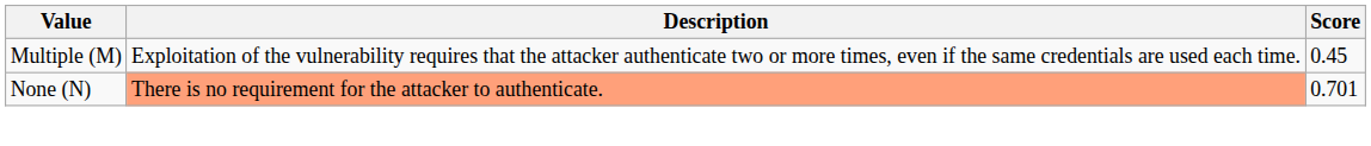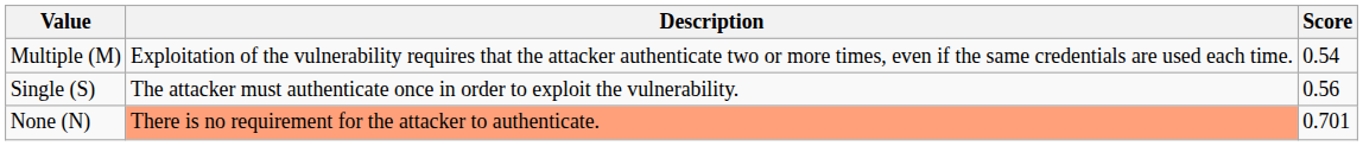 <table class="wikitable">
 <tr>
 <th>Value</th>
 <th>Description</th>
 <th>Score</th>
 </tr>
 <tr>
 <td>Multiple (M)</td>
 <td>Exploitation of the vulnerability requires that the attacker authenticate two or more times, even if the same credentials are used each time.</td>
-<td>0.45</td>
+<td>0.54</td>
+</tr>
+<tr>
+<td>Single (S)</td>
+<td>The attacker must authenticate once in order to exploit the vulnerability.</td>
+<td>0.56</td>
 </tr>
 <tr>
 <td>None (N)</td>
 <td style="background: lightsalmon;">There is no requirement for the attacker to authenticate.</td>
 <td>0.701</td>
 </tr>
 </table>
